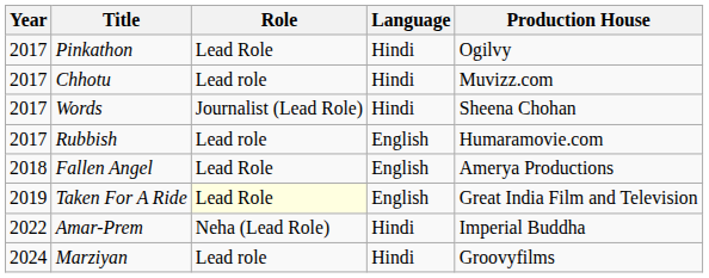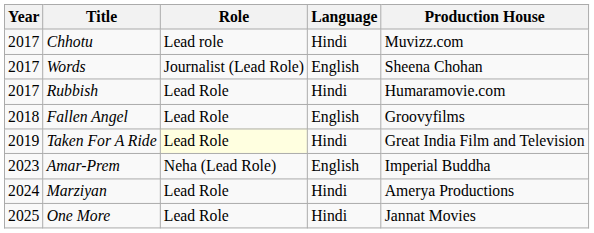 <table class="wikitable">
 <tr>
 <th>Year</th>
 <th>Title</th>
 <th>Role</th>
 <th>Language</th>
 <th>Production House</th>
-</tr>
-<tr>
-<td>2017</td>
-<td><em>Pinkathon</em></td>
-<td>Lead Role</td>
-<td>Hindi</td>
-<td>Ogilvy</td>
 </tr>
 <tr>
 <td>2017</td>
 <td><em>Chhotu</em></td>
 <td>Lead role</td>
 <td>Hindi</td>
 <td>Muvizz.com</td>
 </tr>
 <tr>
 <td>2017</td>
 <td><em>Words</em></td>
 <td>Journalist (Lead Role)</td>
-<td>Hindi</td>
+<td>English</td>
 <td>Sheena Chohan</td>
 </tr>
 <tr>
 <td>2017</td>
 <td><em>Rubbish</em></td>
-<td>Lead role</td>
-<td>English</td>
+<td>Lead Role</td>
+<td>Hindi</td>
 <td>Humaramovie.com</td>
 </tr>
 <tr>
 <td>2018</td>
 <td><em>Fallen Angel</em></td>
 <td>Lead Role</td>
 <td>English</td>
-<td>Amerya Productions</td>
+<td>Groovyfilms</td>
 </tr>
 <tr>
 <td>2019</td>
 <td><em>Taken For A Ride</em></td>
 <td style="background: lightyellow;">Lead Role</td>
-<td>English</td>
+<td>Hindi</td>
 <td>Great India Film and Television</td>
 </tr>
 <tr>
-<td>2022</td>
+<td>2023</td>
 <td><em>Amar-Prem</em></td>
 <td>Neha (Lead Role)</td>
-<td>Hindi</td>
+<td>English</td>
 <td>Imperial Buddha</td>
 </tr>
 <tr>
 <td>2024</td>
 <td><em>Marziyan</em></td>
-<td>Lead role</td>
+<td>Lead Role</td>
 <td>Hindi</td>
-<td>Groovyfilms</td>
+<td>Amerya Productions</td>
+</tr>
+<tr>
+<td>2025</td>
+<td><em>One More</em></td>
+<td>Lead Role</td>
+<td>Hindi</td>
+<td>Jannat Movies</td>
 </tr>
 </table>
